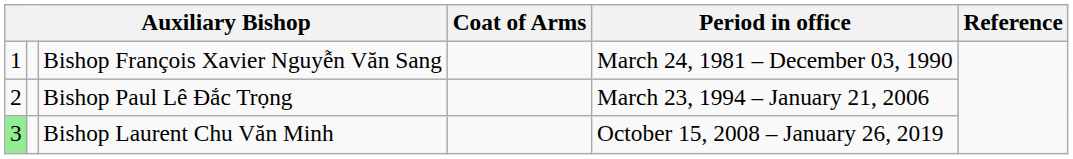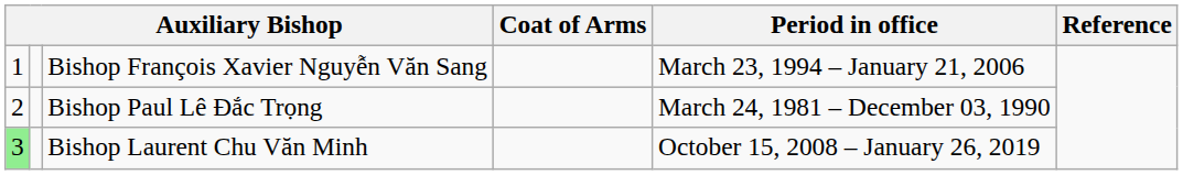 <table class="wikitable">
 <tr>
 <th colspan="3">Auxiliary Bishop</th>
 <th>Coat of Arms</th>
 <th>Period in office</th>
 <th>Reference</th>
 </tr>
 <tr>
 <td>1</td>
 <td></td>
 <td>Bishop François Xavier Nguyễn Văn Sang</td>
 <td></td>
-<td>March 24, 1981 – December 03, 1990</td>
+<td>March 23, 1994 – January 21, 2006</td>
 <td rowspan=3></td>
 </tr>
 <tr>
 <td>2</td>
 <td></td>
 <td>Bishop Paul Lê Ðắc Trọng</td>
 <td></td>
-<td>March 23, 1994 – January 21, 2006</td>
+<td>March 24, 1981 – December 03, 1990</td>
 </tr>
 <tr>
 <td style="background: lightgreen;">3</td>
 <td></td>
 <td>Bishop Laurent Chu Văn Minh</td>
 <td></td>
 <td>October 15, 2008 – January 26, 2019</td>
 </tr>
 </table>
